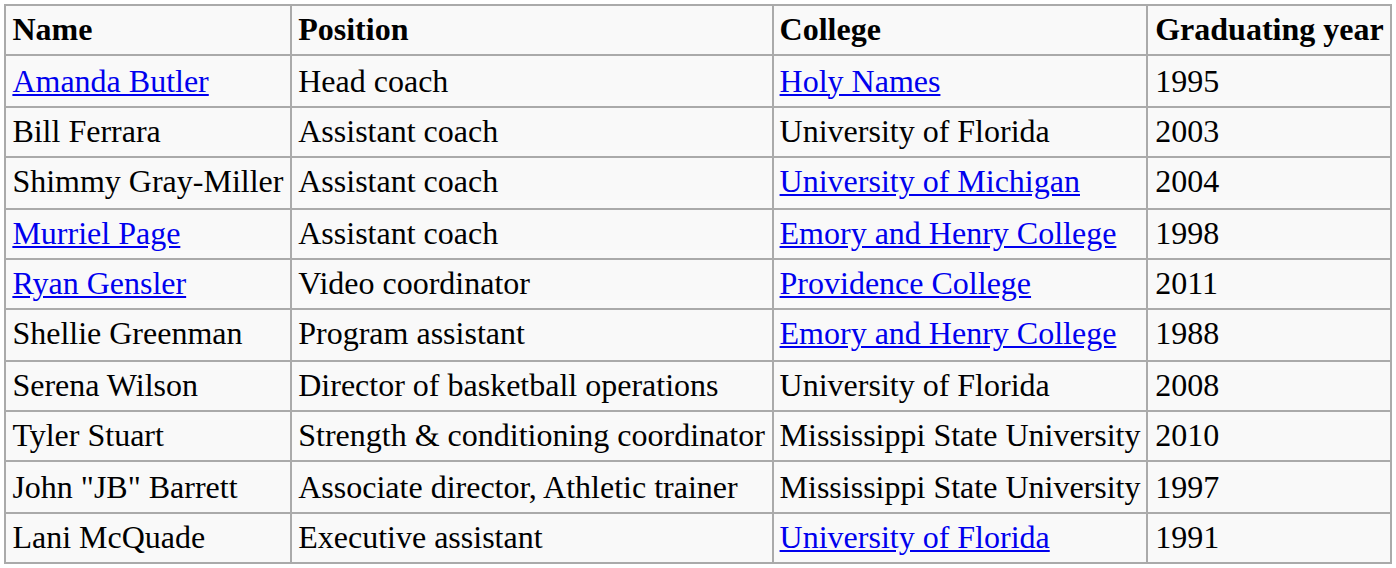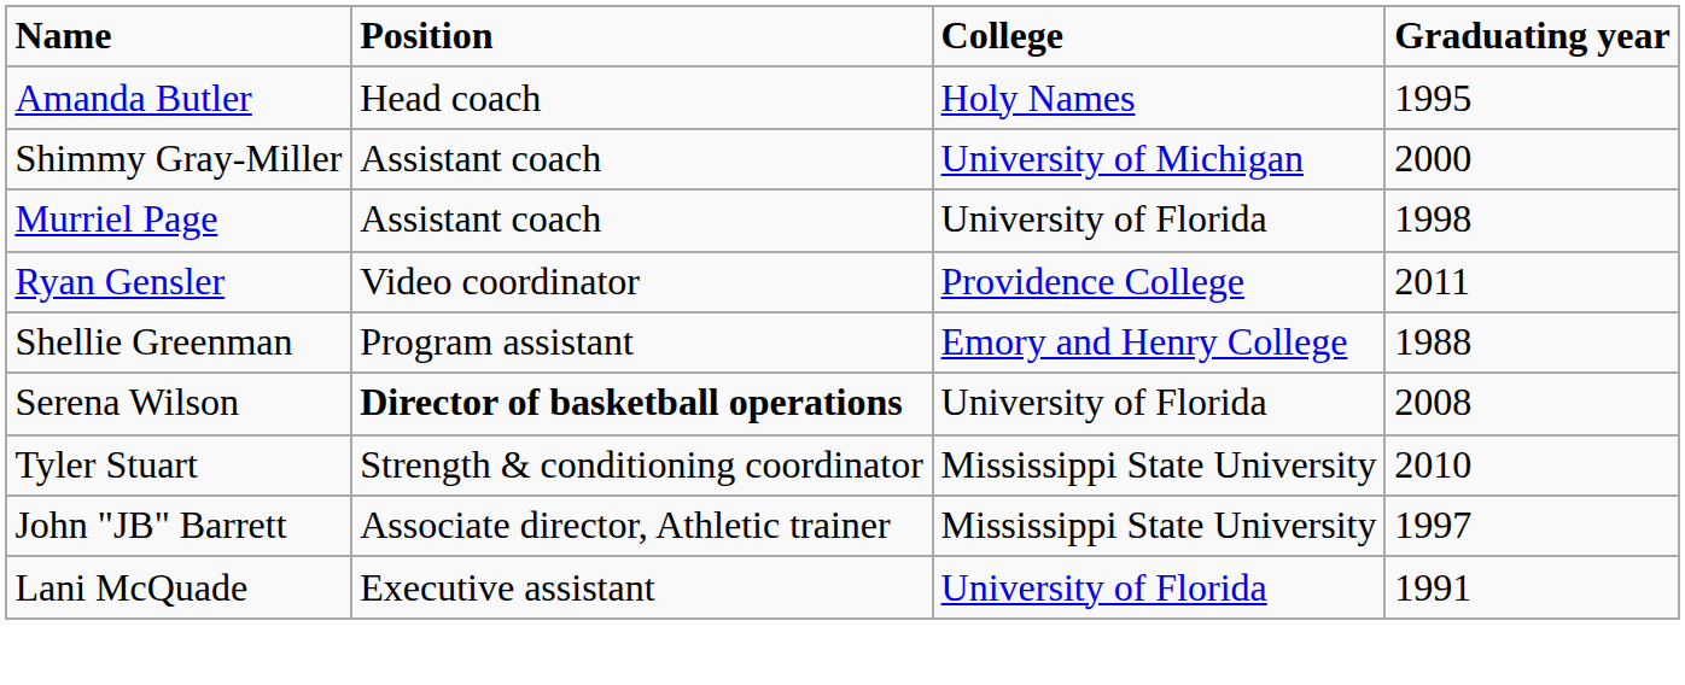 <table class="wikitable">
 <tr>
 <td><strong>Name</strong></td>
 <td><strong>Position</strong></td>
 <td><strong>College</strong></td>
 <td><strong>Graduating year</strong></td>
 </tr>
 <tr>
 <td><a href='#'>Amanda Butler</a></td>
 <td>Head coach</td>
 <td><a href='#'>Holy Names</a></td>
 <td>1995</td>
 </tr>
 <tr>
-<td>Bill Ferrara</td>
-<td>Assistant coach</td>
-<td>University of Florida</td>
-<td>2003</td>
-</tr>
-<tr>
 <td>Shimmy Gray-Miller</td>
 <td>Assistant coach</td>
 <td><a href='#'>University of Michigan</a></td>
-<td>2004</td>
+<td>2000</td>
 </tr>
 <tr>
 <td><a href='#'>Murriel Page</a></td>
 <td>Assistant coach</td>
-<td><a href='#'>Emory and Henry College</a></td>
+<td>University of Florida</td>
 <td>1998</td>
 </tr>
 <tr>
 <td><a href='#'>Ryan Gensler</a></td>
 <td>Video coordinator</td>
 <td><a href='#'>Providence College</a></td>
 <td>2011</td>
 </tr>
 <tr>
 <td>Shellie Greenman</td>
 <td>Program assistant</td>
 <td><a href='#'>Emory and Henry College</a></td>
 <td>1988</td>
 </tr>
 <tr>
 <td>Serena Wilson</td>
-<td>Director of basketball operations</td>
+<td><strong>Director of basketball operations</strong></td>
 <td>University of Florida</td>
 <td>2008</td>
 </tr>
 <tr>
 <td>Tyler Stuart</td>
 <td>Strength & conditioning coordinator</td>
 <td>Mississippi State University</td>
 <td>2010</td>
 </tr>
 <tr>
 <td>John "JB" Barrett</td>
 <td>Associate director, Athletic trainer</td>
 <td>Mississippi State University</td>
 <td>1997</td>
 </tr>
 <tr>
 <td>Lani McQuade</td>
 <td>Executive assistant</td>
 <td><a href='#'>University of Florida</a></td>
 <td>1991</td>
 </tr>
 </table>
